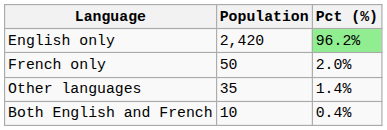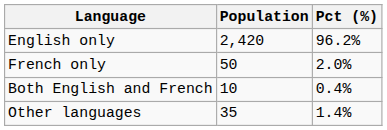 <table class="wikitable">
 <tr>
 <th>Language</th>
 <th>Population</th>
 <th>Pct (%)</th>
 </tr>
 <tr>
 <td>English only</td>
 <td>2,420</td>
-<td style="background: lightgreen;">96.2%</td>
+<td>96.2%</td>
 </tr>
 <tr>
 <td>French only</td>
 <td>50</td>
 <td>2.0%</td>
 </tr>
 <tr>
+<td>Both English and French</td>
+<td>10</td>
+<td>0.4%</td>
+</tr>
+<tr>
 <td>Other languages</td>
 <td>35</td>
 <td>1.4%</td>
 </tr>
-<tr>
-<td>Both English and French</td>
-<td>10</td>
-<td>0.4%</td>
-</tr>
 </table>
